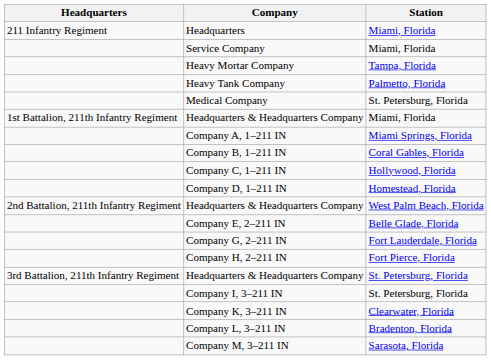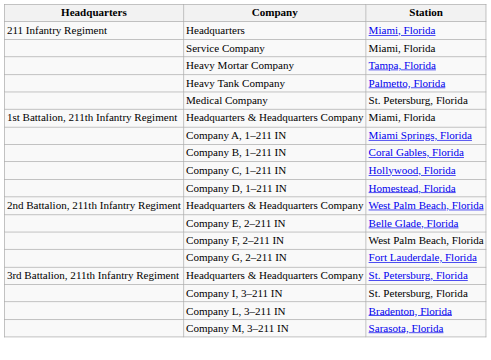 <table class="wikitable">
 <tr>
 <th>Headquarters</th>
 <th>Company</th>
 <th>Station</th>
 </tr>
 <tr>
 <td>211 Infantry Regiment</td>
 <td>Headquarters</td>
 <td><a href='#'>Miami, Florida</a></td>
 </tr>
 <tr>
 <td></td>
 <td>Service Company</td>
 <td>Miami, Florida</td>
 </tr>
 <tr>
 <td></td>
 <td>Heavy Mortar Company</td>
 <td><a href='#'>Tampa, Florida</a></td>
 </tr>
 <tr>
 <td></td>
 <td>Heavy Tank Company</td>
 <td><a href='#'>Palmetto, Florida</a></td>
 </tr>
 <tr>
 <td></td>
 <td>Medical Company</td>
 <td>St. Petersburg, Florida</td>
 </tr>
 <tr>
 <td>1st Battalion, 211th Infantry Regiment</td>
 <td>Headquarters & Headquarters Company</td>
 <td>Miami, Florida</td>
 </tr>
 <tr>
 <td></td>
 <td>Company A, 1–211 IN</td>
 <td><a href='#'>Miami Springs, Florida</a></td>
 </tr>
 <tr>
 <td></td>
 <td>Company B, 1–211 IN</td>
 <td><a href='#'>Coral Gables, Florida</a></td>
 </tr>
 <tr>
 <td></td>
 <td>Company C, 1–211 IN</td>
 <td><a href='#'>Hollywood, Florida</a></td>
 </tr>
 <tr>
 <td></td>
 <td>Company D, 1–211 IN</td>
 <td><a href='#'>Homestead, Florida</a></td>
 </tr>
 <tr>
 <td>2nd Battalion, 211th Infantry Regiment</td>
 <td>Headquarters & Headquarters Company</td>
 <td><a href='#'>West Palm Beach, Florida</a></td>
 </tr>
 <tr>
 <td></td>
 <td>Company E, 2–211 IN</td>
 <td><a href='#'>Belle Glade, Florida</a></td>
 </tr>
 <tr>
 <td></td>
-<td>Company G, 2–211 IN</td>
-<td><a href='#'>Fort Lauderdale, Florida</a></td>
+<td>Company F, 2–211 IN</td>
+<td>West Palm Beach, Florida</td>
 </tr>
 <tr>
 <td></td>
-<td>Company H, 2–211 IN</td>
-<td><a href='#'>Fort Pierce, Florida</a></td>
+<td>Company G, 2–211 IN</td>
+<td><a href='#'>Fort Lauderdale, Florida</a></td>
 </tr>
 <tr>
 <td>3rd Battalion, 211th Infantry Regiment</td>
 <td>Headquarters & Headquarters Company</td>
 <td><a href='#'>St. Petersburg, Florida</a></td>
 </tr>
 <tr>
 <td></td>
 <td>Company I, 3–211 IN</td>
 <td>St. Petersburg, Florida</td>
 </tr>
 <tr>
 <td></td>
-<td>Company K, 3–211 IN</td>
-<td><a href='#'>Clearwater, Florida</a></td>
-</tr>
-<tr>
-<td></td>
 <td>Company L, 3–211 IN</td>
 <td><a href='#'>Bradenton, Florida</a></td>
 </tr>
 <tr>
 <td></td>
 <td>Company M, 3–211 IN</td>
 <td><a href='#'>Sarasota, Florida</a></td>
 </tr>
 </table>
